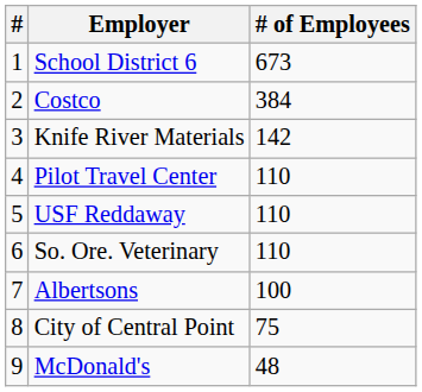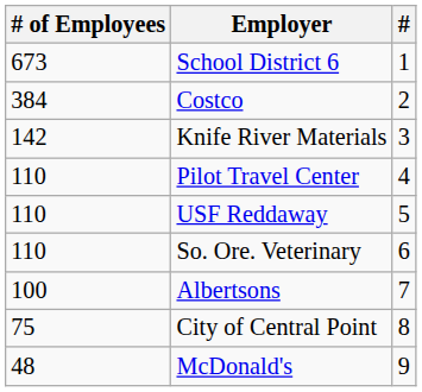 <table class="wikitable sort">
 <tr>
+<th># of Employees</th>
+<th>Employer</th>
 <th>#</th>
-<th>Employer</th>
-<th># of Employees</th>
 </tr>
 <tr>
+<td>673</td>
+<td><a href='#'>School District 6</a></td>
 <td>1</td>
-<td><a href='#'>School District 6</a></td>
-<td>673</td>
 </tr>
 <tr>
+<td>384</td>
+<td><a href='#'>Costco</a></td>
 <td>2</td>
-<td><a href='#'>Costco</a></td>
-<td>384</td>
 </tr>
 <tr>
+<td>142</td>
+<td>Knife River Materials</td>
 <td>3</td>
-<td>Knife River Materials</td>
-<td>142</td>
 </tr>
 <tr>
+<td>110</td>
+<td><a href='#'>Pilot Travel Center</a></td>
 <td>4</td>
-<td><a href='#'>Pilot Travel Center</a></td>
-<td>110</td>
 </tr>
 <tr>
+<td>110</td>
+<td><a href='#'>USF Reddaway</a></td>
 <td>5</td>
-<td><a href='#'>USF Reddaway</a></td>
-<td>110</td>
 </tr>
 <tr>
+<td>110</td>
+<td>So. Ore. Veterinary</td>
 <td>6</td>
-<td>So. Ore. Veterinary</td>
-<td>110</td>
 </tr>
 <tr>
+<td>100</td>
+<td><a href='#'>Albertsons</a></td>
 <td>7</td>
-<td><a href='#'>Albertsons</a></td>
-<td>100</td>
 </tr>
 <tr>
+<td>75</td>
+<td>City of Central Point</td>
 <td>8</td>
-<td>City of Central Point</td>
-<td>75</td>
 </tr>
 <tr>
+<td>48</td>
+<td><a href='#'>McDonald's</a></td>
 <td>9</td>
-<td><a href='#'>McDonald's</a></td>
-<td>48</td>
 </tr>
 </table>
